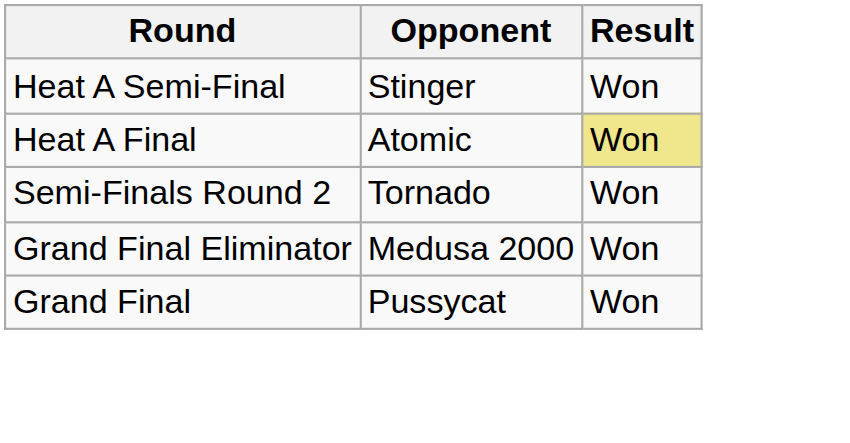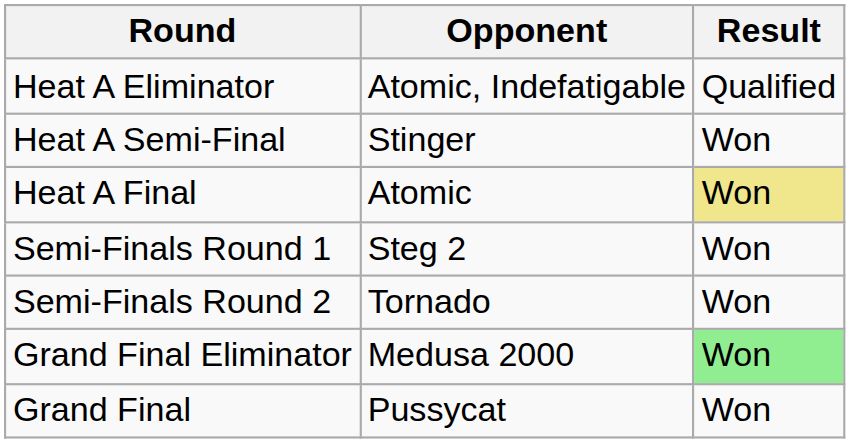 <table class="wikitable">
 <tr>
 <th>Round</th>
 <th>Opponent</th>
 <th>Result</th>
+</tr>
+<tr>
+<td>Heat A Eliminator</td>
+<td>Atomic, Indefatigable</td>
+<td>Qualified</td>
 </tr>
 <tr>
 <td>Heat A Semi-Final</td>
 <td>Stinger</td>
 <td>Won</td>
 </tr>
 <tr>
 <td>Heat A Final</td>
 <td>Atomic</td>
 <td style="background: khaki;">Won</td>
 </tr>
 <tr>
+<td>Semi-Finals Round 1</td>
+<td>Steg 2</td>
+<td>Won</td>
+</tr>
+<tr>
 <td>Semi-Finals Round 2</td>
 <td>Tornado</td>
 <td>Won</td>
 </tr>
 <tr>
 <td>Grand Final Eliminator</td>
 <td>Medusa 2000</td>
-<td>Won</td>
+<td style="background: lightgreen;">Won</td>
 </tr>
 <tr>
 <td>Grand Final</td>
 <td>Pussycat</td>
 <td>Won</td>
 </tr>
 </table>
